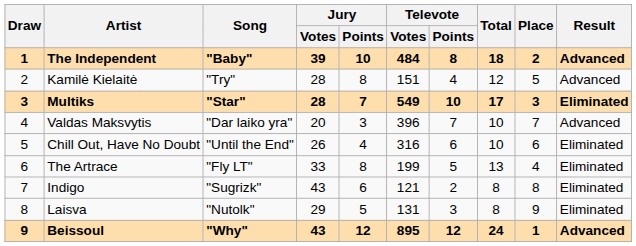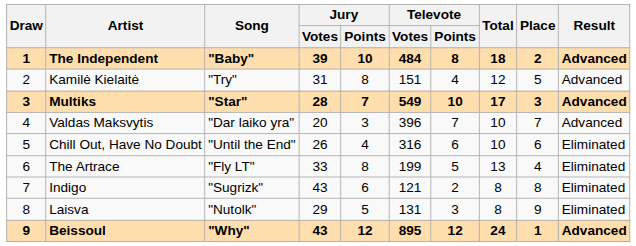 <table class="sortable wikitable" style="margin: 1em auto 1em auto; text-align:center;">
 <tr>
 <th rowspan="2">Draw</th>
 <th rowspan="2">Artist</th>
 <th rowspan="2">Song</th>
 <th colspan="2">Jury</th>
 <th colspan="2">Televote</th>
 <th rowspan="2">Total</th>
 <th rowspan="2">Place</th>
 <th rowspan="2">Result</th>
 </tr>
 <tr>
 <th>Votes</th>
 <th>Points</th>
 <th>Votes</th>
 <th>Points</th>
 </tr>
 <tr style="font-weight:bold; background:navajowhite;">
 <td>1</td>
 <td align="left">The Independent</td>
 <td align="left">"Baby"</td>
 <td>39</td>
 <td>10</td>
 <td>484</td>
 <td>8</td>
 <td>18</td>
 <td>2</td>
 <td align="left">Advanced</td>
 </tr>
 <tr>
 <td>2</td>
 <td align="left">Kamilė Kielaitė</td>
 <td align="left">"Try"</td>
-<td>28</td>
+<td>31</td>
 <td>8</td>
 <td>151</td>
 <td>4</td>
 <td>12</td>
 <td>5</td>
 <td align="left">Advanced</td>
 </tr>
 <tr style="font-weight:bold; background:navajowhite;">
 <td>3</td>
 <td align="left">Multiks</td>
 <td align="left">"Star"</td>
 <td>28</td>
 <td>7</td>
 <td>549</td>
 <td>10</td>
 <td>17</td>
 <td>3</td>
-<td align="left">Eliminated</td>
+<td align="left">Advanced</td>
 </tr>
 <tr>
 <td>4</td>
 <td align="left">Valdas Maksvytis</td>
 <td align="left">"Dar laiko yra"</td>
 <td>20</td>
 <td>3</td>
 <td>396</td>
 <td>7</td>
 <td>10</td>
 <td>7</td>
 <td align="left">Advanced</td>
 </tr>
 <tr>
 <td>5</td>
 <td align="left">Chill Out, Have No Doubt</td>
 <td align="left">"Until the End"</td>
 <td>26</td>
 <td>4</td>
 <td>316</td>
 <td>6</td>
 <td>10</td>
 <td>6</td>
 <td align="left">Eliminated</td>
 </tr>
 <tr>
 <td>6</td>
 <td align="left">The Artrace</td>
 <td align="left">"Fly LT"</td>
 <td>33</td>
 <td>8</td>
 <td>199</td>
 <td>5</td>
 <td>13</td>
 <td>4</td>
 <td align="left">Eliminated</td>
 </tr>
 <tr>
 <td>7</td>
 <td align="left">Indigo</td>
 <td align="left">"Sugrizk"</td>
 <td>43</td>
 <td>6</td>
 <td>121</td>
 <td>2</td>
 <td>8</td>
 <td>8</td>
 <td align="left">Eliminated</td>
 </tr>
 <tr>
 <td>8</td>
 <td align="left">Laisva</td>
 <td align="left">"Nutolk"</td>
 <td>29</td>
 <td>5</td>
 <td>131</td>
 <td>3</td>
 <td>8</td>
 <td>9</td>
 <td align="left">Eliminated</td>
 </tr>
 <tr style="font-weight:bold; background:navajowhite;">
 <td>9</td>
 <td align="left">Beissoul</td>
 <td align="left">"Why"</td>
 <td>43</td>
 <td>12</td>
 <td>895</td>
 <td>12</td>
 <td>24</td>
 <td>1</td>
 <td align="left">Advanced</td>
 </tr>
 </table>
